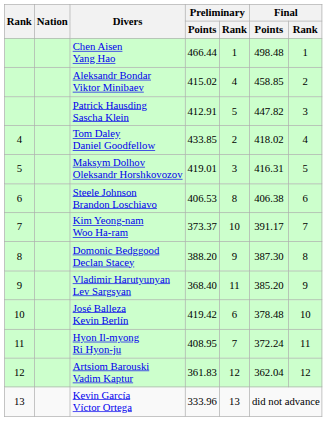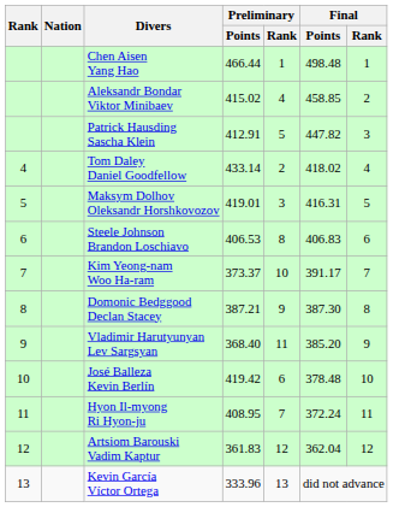 <table class="wikitable sortable" style="text-align:center">
 <tr>
 <th rowspan=2>Rank</th>
 <th rowspan=2>Nation</th>
 <th rowspan=2>Divers</th>
 <th colspan=2>Preliminary</th>
 <th colspan=2>Final</th>
 </tr>
 <tr>
 <th>Points</th>
 <th>Rank</th>
 <th>Points</th>
 <th>Rank</th>
 </tr>
 <tr bgcolor=ccffcc>
 <td></td>
 <td align=left></td>
 <td align=left><a href='#'>Chen Aisen</a><br><a href='#'>Yang Hao</a></td>
 <td>466.44</td>
 <td>1</td>
 <td>498.48</td>
 <td>1</td>
 </tr>
 <tr bgcolor=ccffcc>
 <td></td>
 <td align=left></td>
 <td align=left><a href='#'>Aleksandr Bondar</a><br><a href='#'>Viktor Minibaev</a></td>
 <td>415.02</td>
 <td>4</td>
 <td>458.85</td>
 <td>2</td>
 </tr>
 <tr bgcolor=ccffcc>
 <td></td>
 <td align=left></td>
 <td align=left><a href='#'>Patrick Hausding</a><br><a href='#'>Sascha Klein</a></td>
 <td>412.91</td>
 <td>5</td>
 <td>447.82</td>
 <td>3</td>
 </tr>
 <tr bgcolor=ccffcc>
 <td>4</td>
 <td align=left></td>
 <td align=left><a href='#'>Tom Daley</a><br><a href='#'>Daniel Goodfellow</a></td>
-<td>433.85</td>
+<td>433.14</td>
 <td>2</td>
 <td>418.02</td>
 <td>4</td>
 </tr>
 <tr bgcolor=ccffcc>
 <td>5</td>
 <td align=left></td>
 <td align=left><a href='#'>Maksym Dolhov</a><br><a href='#'>Oleksandr Horshkovozov</a></td>
 <td>419.01</td>
 <td>3</td>
 <td>416.31</td>
 <td>5</td>
 </tr>
 <tr bgcolor=ccffcc>
 <td>6</td>
 <td align=left></td>
 <td align=left><a href='#'>Steele Johnson</a><br><a href='#'>Brandon Loschiavo</a></td>
 <td>406.53</td>
 <td>8</td>
-<td>406.38</td>
+<td>406.83</td>
 <td>6</td>
 </tr>
 <tr bgcolor=ccffcc>
 <td>7</td>
 <td align=left></td>
 <td align=left><a href='#'>Kim Yeong-nam</a><br><a href='#'>Woo Ha-ram</a></td>
 <td>373.37</td>
 <td>10</td>
 <td>391.17</td>
 <td>7</td>
 </tr>
 <tr bgcolor=ccffcc>
 <td>8</td>
 <td align=left></td>
 <td align=left><a href='#'>Domonic Bedggood</a><br><a href='#'>Declan Stacey</a></td>
-<td>388.20</td>
+<td>387.21</td>
 <td>9</td>
 <td>387.30</td>
 <td>8</td>
 </tr>
 <tr bgcolor=ccffcc>
 <td>9</td>
 <td align=left></td>
 <td align=left><a href='#'>Vladimir Harutyunyan</a><br><a href='#'>Lev Sargsyan</a></td>
 <td>368.40</td>
 <td>11</td>
 <td>385.20</td>
 <td>9</td>
 </tr>
 <tr bgcolor=ccffcc>
 <td>10</td>
 <td align=left></td>
 <td align=left><a href='#'>José Balleza</a><br><a href='#'>Kevin Berlín</a></td>
 <td>419.42</td>
 <td>6</td>
 <td>378.48</td>
 <td>10</td>
 </tr>
 <tr bgcolor=ccffcc>
 <td>11</td>
 <td align=left></td>
 <td align=left><a href='#'>Hyon Il-myong</a><br><a href='#'>Ri Hyon-ju</a></td>
 <td>408.95</td>
 <td>7</td>
 <td>372.24</td>
 <td>11</td>
 </tr>
 <tr bgcolor=ccffcc>
 <td>12</td>
 <td align=left></td>
 <td align=left><a href='#'>Artsiom Barouski</a><br><a href='#'>Vadim Kaptur</a></td>
 <td>361.83</td>
 <td>12</td>
 <td>362.04</td>
 <td>12</td>
 </tr>
 <tr>
 <td>13</td>
 <td align=left></td>
 <td align=left><a href='#'>Kevin García</a><br><a href='#'>Víctor Ortega</a></td>
 <td>333.96</td>
 <td>13</td>
 <td colspan=2>did not advance</td>
 </tr>
 </table>
